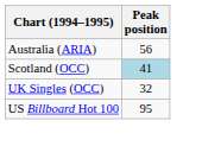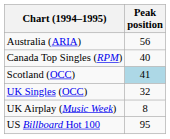 <table class="wikitable sortable">
 <tr>
 <th>Chart (1994–1995)</th>
 <th>Peak<br>position</th>
 </tr>
 <tr>
 <td>Australia (<a href='#'>ARIA</a>)</td>
 <td align="center">56</td>
 </tr>
 <tr>
+<td>Canada Top Singles (<em><a href='#'>RPM</a></em>)</td>
+<td align="center">40</td>
+</tr>
+<tr>
 <td>Scotland (<a href='#'>OCC</a>)</td>
 <td align="center" style="background: lightblue;">41</td>
 </tr>
 <tr>
 <td><a href='#'>UK Singles</a> (<a href='#'>OCC</a>)</td>
 <td align="center">32</td>
 </tr>
 <tr>
+<td>UK Airplay (<em><a href='#'>Music Week</a></em>)</td>
+<td align="center">8</td>
+</tr>
+<tr>
 <td>US <a href='#'><em>Billboard</em> Hot 100</a></td>
 <td align="center">95</td>
 </tr>
 </table>
